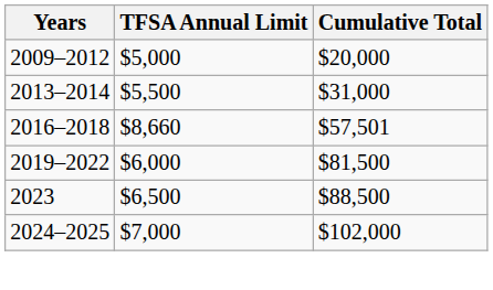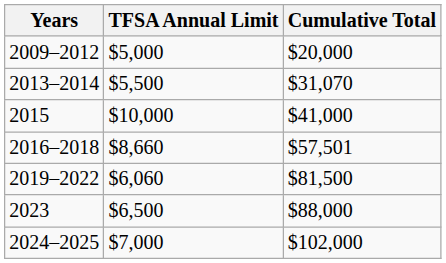 <table class="wikitable">
 <tr>
 <th>Years</th>
 <th>TFSA Annual Limit</th>
 <th>Cumulative Total</th>
 </tr>
 <tr>
 <td>2009–2012</td>
 <td>$5,000</td>
 <td>$20,000</td>
 </tr>
 <tr>
 <td>2013–2014</td>
 <td>$5,500</td>
-<td>$31,000</td>
+<td>$31,070</td>
+</tr>
+<tr>
+<td>2015</td>
+<td>$10,000</td>
+<td>$41,000</td>
 </tr>
 <tr>
 <td>2016–2018</td>
 <td>$8,660</td>
 <td>$57,501</td>
 </tr>
 <tr>
 <td>2019–2022</td>
-<td>$6,000</td>
+<td>$6,060</td>
 <td>$81,500</td>
 </tr>
 <tr>
 <td>2023</td>
 <td>$6,500</td>
-<td>$88,500</td>
+<td>$88,000</td>
 </tr>
 <tr>
 <td>2024–2025</td>
 <td>$7,000</td>
 <td>$102,000</td>
 </tr>
 </table>
